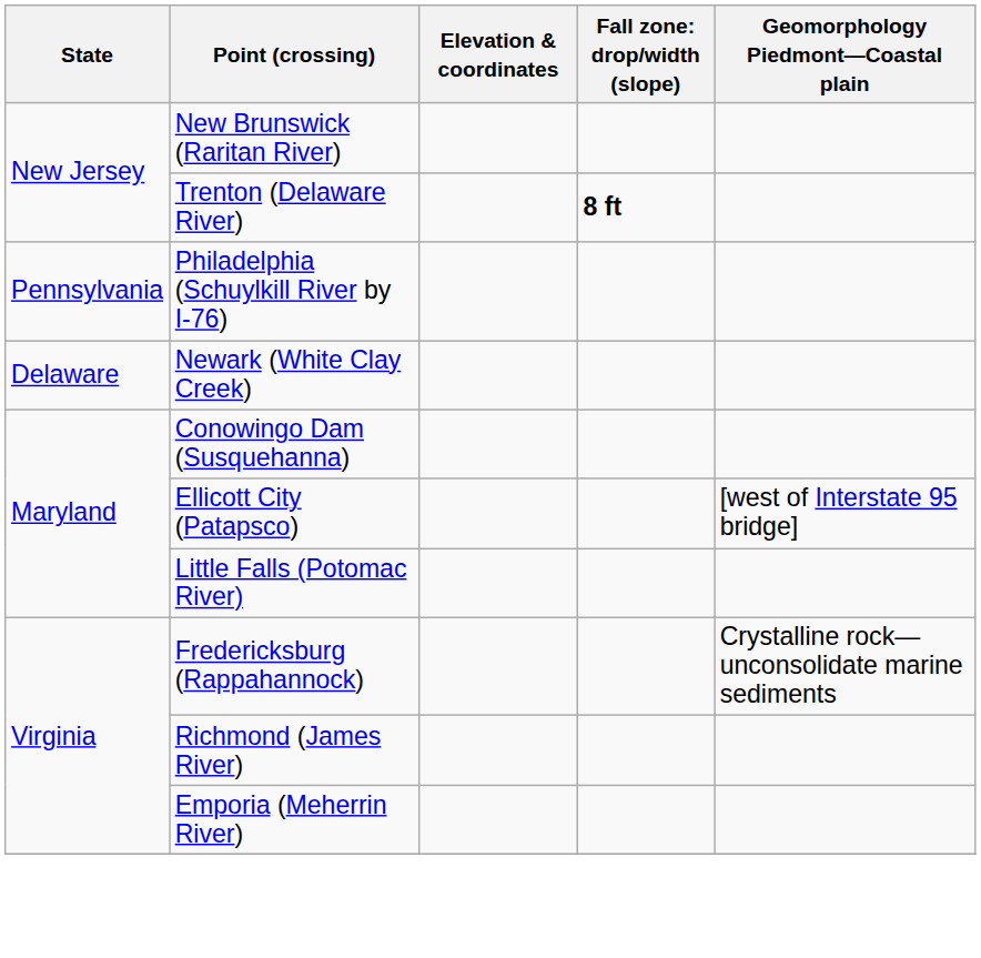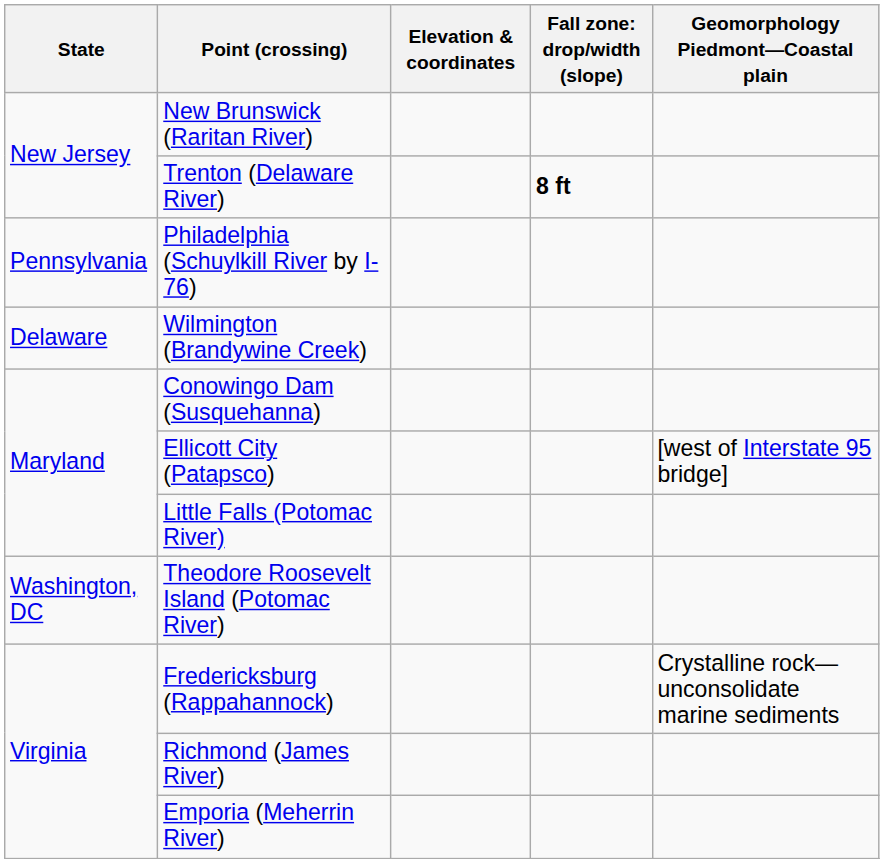 <table class="wikitable">
 <tr>
 <th><small>State</small></th>
 <th><small>Point (crossing)</small></th>
 <th><small>Elevation & coordinates</small></th>
 <th><small>Fall zone:<br>drop/width (slope)</small></th>
 <th><small>Geomorphology<br>Piedmont—Coastal plain</small></th>
 </tr>
 <tr>
 <td rowspan=2><a href='#'>New Jersey</a></td>
 <td><a href='#'>New Brunswick</a> (<a href='#'>Raritan River</a>)</td>
 <td> <small></small></td>
 <td></td>
 </tr>
 <tr>
 <td><a href='#'>Trenton</a> (<a href='#'>Delaware River</a>)</td>
 <td align=right><small></small></td>
 <td><strong>8 ft</strong></td>
 <td></td>
 </tr>
 <tr>
 <td rowspan=1><a href='#'>Pennsylvania</a></td>
 <td><a href='#'>Philadelphia</a> (<a href='#'>Schuylkill River</a> by <a href='#'>I-76</a>)</td>
 <td align=right><small></small></td>
 <td></td>
 <td></td>
 </tr>
 <tr>
 <td rowspan=1><a href='#'>Delaware</a></td>
-<td><a href='#'>Newark</a> (<a href='#'>White Clay Creek</a>)</td>
+<td><a href='#'>Wilmington</a> (<a href='#'>Brandywine Creek</a>)</td>
 <td align=right><small></small></td>
 <td></td>
 <td></td>
 </tr>
 <tr>
 <td rowspan=3><a href='#'>Maryland</a></td>
 <td><a href='#'>Conowingo Dam</a> (<a href='#'>Susquehanna</a>)</td>
 <td></td>
 <td></td>
 <td></td>
 </tr>
 <tr>
 <td><a href='#'>Ellicott City</a> (<a href='#'>Patapsco</a>)</td>
 <td align=right><small></small></td>
 <td></td>
 <td>[west of <a href='#'>Interstate 95</a> bridge]</td>
 </tr>
 <tr>
 <td><a href='#'>Little Falls (Potomac River)</a></td>
+<td></td>
+<td></td>
+<td></td>
+</tr>
+<tr>
+<td rowspan=1><a href='#'>Washington, DC</a></td>
+<td><a href='#'>Theodore Roosevelt Island</a> (<a href='#'>Potomac River</a>)</td>
 <td></td>
 <td></td>
 <td></td>
 </tr>
 <tr>
 <td rowspan="3"><a href='#'>Virginia</a></td>
 <td><a href='#'>Fredericksburg</a> (<a href='#'>Rappahannock</a>)</td>
 <td align=right><small></small></td>
 <td></td>
 <td>Crystalline rock—unconsolidate marine sediments</td>
 </tr>
 <tr>
 <td><a href='#'>Richmond</a> (<a href='#'>James River</a>)</td>
 <td></td>
 <td></td>
 <td></td>
 </tr>
 <tr>
 <td><a href='#'>Emporia</a> (<a href='#'>Meherrin River</a>)</td>
 <td></td>
 <td></td>
 <td></td>
 </tr>
 <tr>
 </tr>
 </table>
